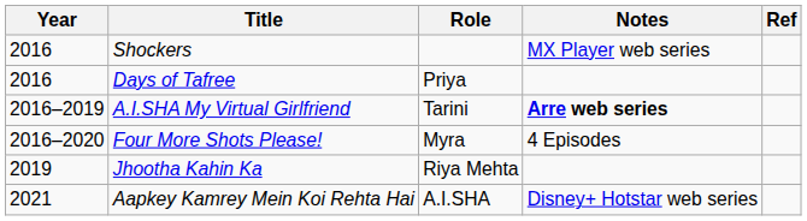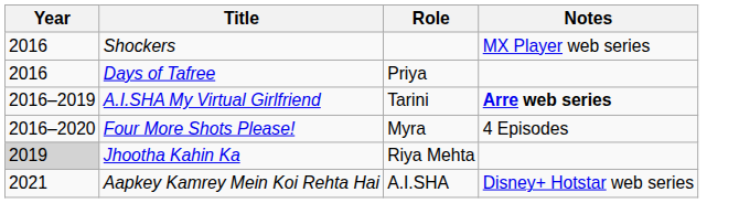 <table class="wikitable">
 <tr>
 <th>Year</th>
 <th>Title</th>
 <th>Role</th>
 <th>Notes</th>
-<th>Ref</th>
 </tr>
 <tr>
 <td>2016</td>
 <td><em>Shockers</em></td>
 <td></td>
 <td><a href='#'>MX Player</a> web series</td>
-<td></td>
 </tr>
 <tr>
 <td>2016</td>
 <td><em><a href='#'>Days of Tafree</a></em></td>
 <td>Priya</td>
-<td></td>
 <td></td>
 </tr>
 <tr>
 <td>2016–2019</td>
 <td><em><a href='#'>A.I.SHA My Virtual Girlfriend</a></em></td>
 <td>Tarini</td>
 <td><strong><a href='#'>Arre</a> web series</strong></td>
-<td></td>
 </tr>
 <tr>
 <td>2016–2020</td>
 <td><em><a href='#'>Four More Shots Please!</a></em></td>
 <td>Myra</td>
 <td>4 Episodes</td>
-<td></td>
 </tr>
 <tr>
-<td>2019</td>
+<td style="background: lightgrey;">2019</td>
 <td><em><a href='#'>Jhootha Kahin Ka</a></em></td>
 <td>Riya Mehta</td>
-<td></td>
 <td></td>
 </tr>
 <tr>
 <td>2021</td>
 <td><em>Aapkey Kamrey Mein Koi Rehta Hai</em></td>
 <td>A.I.SHA</td>
 <td><a href='#'>Disney+ Hotstar</a> web series</td>
-<td></td>
 </tr>
 </table>
